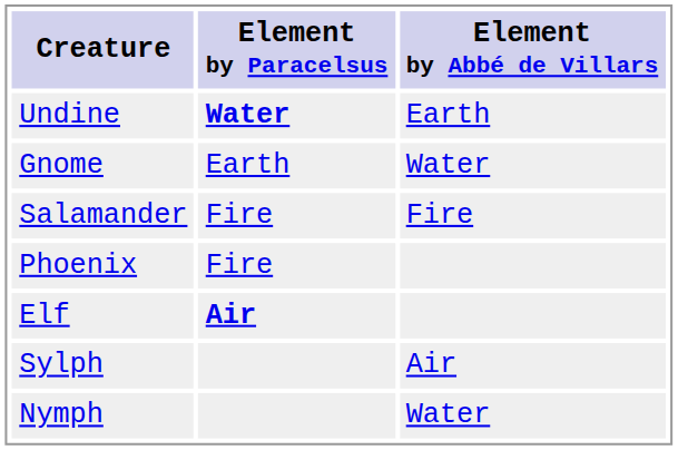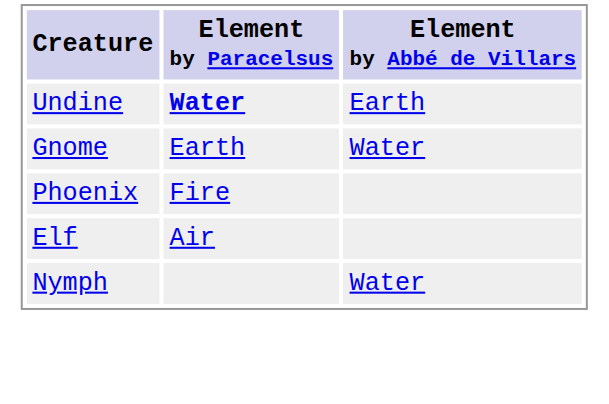 <table cellpadding="3px" style="border:1px solid #999; font-size:95%; background-color: #FFFFFF; margin:auto;">
 <tr>
 <th bgcolor="#D1D1ED" align="center">Creature</th>
 <th bgcolor="#D1D1ED" align="center">Element<br><small>by <a href='#'>Paracelsus</a></small></th>
 <th bgcolor="#D1D1ED" align="center">Element<br><small>by <a href='#'>Abbé de Villars</a></small></th>
 </tr>
 <tr bgcolor="#EFEFEF">
 <td><a href='#'>Undine</a></td>
 <td><strong><a href='#'>Water</a></strong></td>
 <td><a href='#'>Earth</a></td>
 </tr>
 <tr bgcolor="#EFEFEF">
 <td><a href='#'>Gnome</a></td>
 <td><a href='#'>Earth</a></td>
 <td><a href='#'>Water</a></td>
 </tr>
 <tr bgcolor="#EFEFEF">
-<td><a href='#'>Salamander</a></td>
-<td><a href='#'>Fire</a></td>
-<td><a href='#'>Fire</a></td>
-</tr>
-<tr bgcolor="#EFEFEF">
 <td><a href='#'>Phoenix</a></td>
 <td><a href='#'>Fire</a></td>
 <td></td>
 </tr>
 <tr bgcolor="#EFEFEF">
 <td><a href='#'>Elf</a></td>
-<td><strong><a href='#'>Air</a></strong></td>
+<td><a href='#'>Air</a></td>
 <td></td>
-</tr>
-<tr bgcolor="#EFEFEF">
-<td><a href='#'>Sylph</a></td>
-<td></td>
-<td><a href='#'>Air</a></td>
 </tr>
 <tr bgcolor="#EFEFEF">
 <td><a href='#'>Nymph</a></td>
 <td></td>
 <td><a href='#'>Water</a></td>
 </tr>
 </table>
